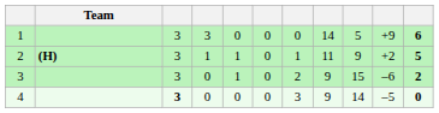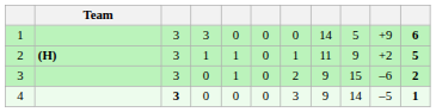 <table class="wikitable" style="text-align: center; font-size: 100%;">
 <tr>
 <th width="30"></th>
 <th width="150">Team</th>
 <th width="30"></th>
 <th width="30"></th>
 <th width="30"></th>
 <th width="30"></th>
 <th width="30"></th>
 <th width="30"></th>
 <th width="30"></th>
 <th width="30"></th>
 <th width="30"></th>
 </tr>
 <tr style="background-color: #bbf3bb">
 <td>1</td>
 <td align="left"></td>
 <td>3</td>
 <td>3</td>
 <td>0</td>
 <td>0</td>
 <td>0</td>
 <td>14</td>
 <td>5</td>
 <td>+9</td>
 <td><strong>6</strong></td>
 </tr>
 <tr style="background-color: #bbf3bb">
 <td>2</td>
 <td align="left"> <strong>(H)</strong></td>
 <td>3</td>
 <td>1</td>
 <td>1</td>
 <td>0</td>
 <td>1</td>
 <td>11</td>
 <td>9</td>
 <td>+2</td>
 <td><strong>5</strong></td>
 </tr>
 <tr style="background-color: #bbf3bb">
 <td>3</td>
 <td align="left"></td>
 <td>3</td>
 <td>0</td>
 <td>1</td>
 <td>0</td>
 <td>2</td>
 <td>9</td>
 <td>15</td>
 <td>–6</td>
 <td><strong>2</strong></td>
 </tr>
 <tr style="background-color: #edfced">
 <td>4</td>
 <td align="left"></td>
 <td><strong>3</strong></td>
 <td>0</td>
 <td>0</td>
 <td>0</td>
 <td>3</td>
 <td>9</td>
 <td>14</td>
 <td>–5</td>
-<td><strong>0</strong></td>
+<td><strong>1</strong></td>
 </tr>
 </table>
